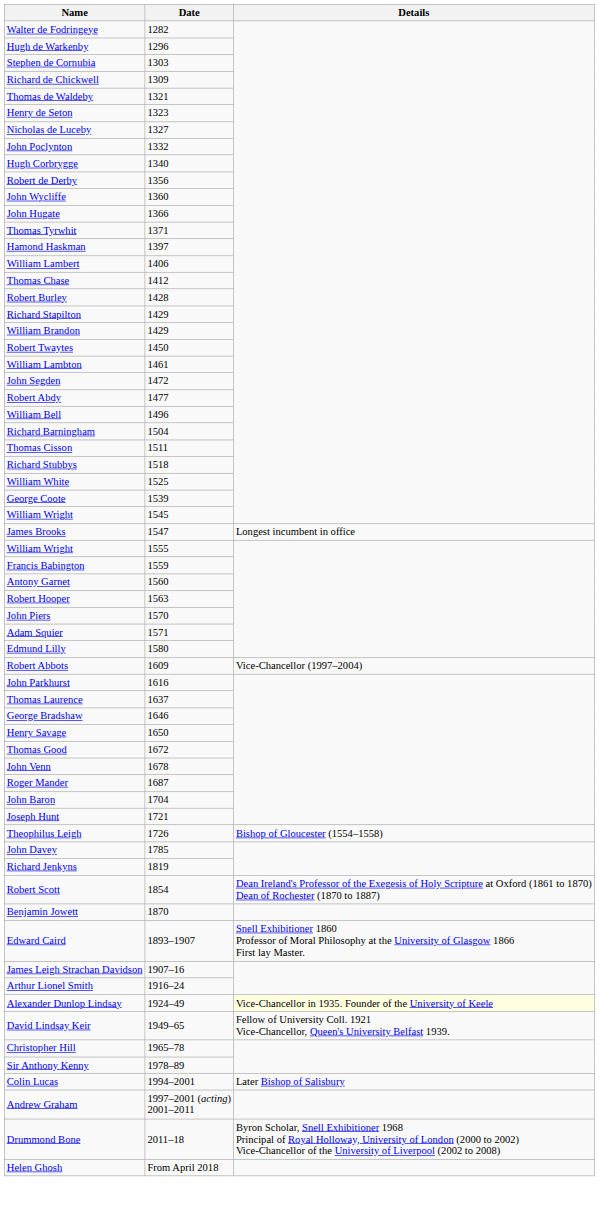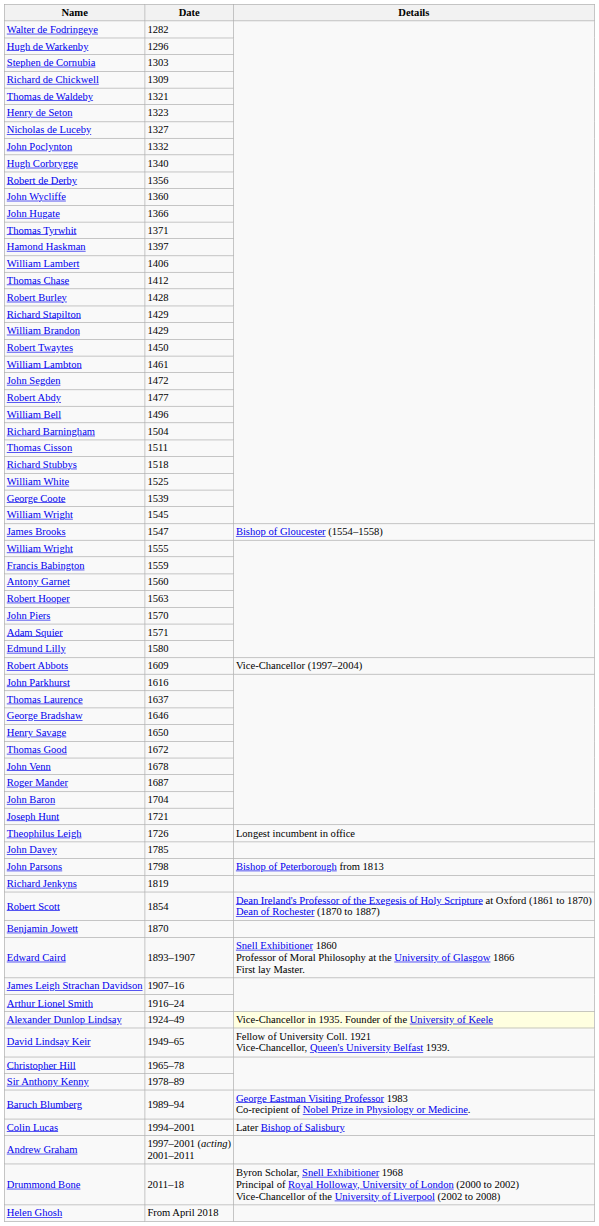 <table class="wikitable">
 <tr>
 <th>Name</th>
 <th>Date</th>
 <th>Details</th>
 </tr>
 <tr>
 <td><a href='#'>Walter de Fodringeye</a></td>
 <td>1282</td>
 </tr>
 <tr>
 <td><a href='#'>Hugh de Warkenby</a></td>
 <td>1296</td>
 </tr>
 <tr>
 <td><a href='#'>Stephen de Cornubia</a></td>
 <td>1303</td>
 </tr>
 <tr>
 <td><a href='#'>Richard de Chickwell</a></td>
 <td>1309</td>
 </tr>
 <tr>
 <td><a href='#'>Thomas de Waldeby</a></td>
 <td>1321</td>
 </tr>
 <tr>
 <td><a href='#'>Henry de Seton</a></td>
 <td>1323</td>
 </tr>
 <tr>
 <td><a href='#'>Nicholas de Luceby</a></td>
 <td>1327</td>
 </tr>
 <tr>
 <td><a href='#'>John Poclynton</a></td>
 <td>1332</td>
 </tr>
 <tr>
 <td><a href='#'>Hugh Corbrygge</a></td>
 <td>1340</td>
 </tr>
 <tr>
 <td><a href='#'>Robert de Derby</a></td>
 <td>1356</td>
 </tr>
 <tr>
 <td><a href='#'>John Wycliffe</a></td>
 <td>1360</td>
 </tr>
 <tr>
 <td><a href='#'>John Hugate</a></td>
 <td>1366</td>
 </tr>
 <tr>
 <td><a href='#'>Thomas Tyrwhit</a></td>
 <td>1371</td>
 </tr>
 <tr>
 <td><a href='#'>Hamond Haskman</a></td>
 <td>1397</td>
 </tr>
 <tr>
 <td><a href='#'>William Lambert</a></td>
 <td>1406</td>
 </tr>
 <tr>
 <td><a href='#'>Thomas Chase</a></td>
 <td>1412</td>
 </tr>
 <tr>
 <td><a href='#'>Robert Burley</a></td>
 <td>1428</td>
 </tr>
 <tr>
 <td><a href='#'>Richard Stapilton</a></td>
 <td>1429</td>
 </tr>
 <tr>
 <td><a href='#'>William Brandon</a></td>
 <td>1429</td>
 </tr>
 <tr>
 <td><a href='#'>Robert Twaytes</a></td>
 <td>1450</td>
 </tr>
 <tr>
 <td><a href='#'>William Lambton</a></td>
 <td>1461</td>
 </tr>
 <tr>
 <td><a href='#'>John Segden</a></td>
 <td>1472</td>
 </tr>
 <tr>
 <td><a href='#'>Robert Abdy</a></td>
 <td>1477</td>
 </tr>
 <tr>
 <td><a href='#'>William Bell</a></td>
 <td>1496</td>
 </tr>
 <tr>
 <td><a href='#'>Richard Barningham</a></td>
 <td>1504</td>
 </tr>
 <tr>
 <td><a href='#'>Thomas Cisson</a></td>
 <td>1511</td>
 </tr>
 <tr>
 <td><a href='#'>Richard Stubbys</a></td>
 <td>1518</td>
 </tr>
 <tr>
 <td><a href='#'>William White</a></td>
 <td>1525</td>
 </tr>
 <tr>
 <td><a href='#'>George Coote</a></td>
 <td>1539</td>
 </tr>
 <tr>
 <td><a href='#'>William Wright</a></td>
 <td>1545</td>
 </tr>
 <tr>
 <td><a href='#'>James Brooks</a></td>
 <td>1547</td>
-<td>Longest incumbent in office</td>
+<td><a href='#'>Bishop of Gloucester</a> (1554–1558)</td>
 </tr>
 <tr>
 <td><a href='#'>William Wright</a></td>
 <td>1555</td>
 </tr>
 <tr>
 <td><a href='#'>Francis Babington</a></td>
 <td>1559</td>
 </tr>
 <tr>
 <td><a href='#'>Antony Garnet</a></td>
 <td>1560</td>
 </tr>
 <tr>
 <td><a href='#'>Robert Hooper</a></td>
 <td>1563</td>
 </tr>
 <tr>
 <td><a href='#'>John Piers</a></td>
 <td>1570</td>
 </tr>
 <tr>
 <td><a href='#'>Adam Squier</a></td>
 <td>1571</td>
 </tr>
 <tr>
 <td><a href='#'>Edmund Lilly</a></td>
 <td>1580</td>
 </tr>
 <tr>
 <td><a href='#'>Robert Abbots</a></td>
 <td>1609</td>
 <td>Vice-Chancellor (1997–2004)</td>
 </tr>
 <tr>
 <td><a href='#'>John Parkhurst</a></td>
 <td>1616</td>
 </tr>
 <tr>
 <td><a href='#'>Thomas Laurence</a></td>
 <td>1637</td>
 </tr>
 <tr>
 <td><a href='#'>George Bradshaw</a></td>
 <td>1646</td>
 </tr>
 <tr>
 <td><a href='#'>Henry Savage</a></td>
 <td>1650</td>
 </tr>
 <tr>
 <td><a href='#'>Thomas Good</a></td>
 <td>1672</td>
 </tr>
 <tr>
 <td><a href='#'>John Venn</a></td>
 <td>1678</td>
 </tr>
 <tr>
 <td><a href='#'>Roger Mander</a></td>
 <td>1687</td>
 </tr>
 <tr>
 <td><a href='#'>John Baron</a></td>
 <td>1704</td>
 </tr>
 <tr>
 <td><a href='#'>Joseph Hunt</a></td>
 <td>1721</td>
 </tr>
 <tr>
 <td><a href='#'>Theophilus Leigh</a></td>
 <td>1726</td>
-<td><a href='#'>Bishop of Gloucester</a> (1554–1558)</td>
+<td>Longest incumbent in office</td>
 </tr>
 <tr>
 <td><a href='#'>John Davey</a></td>
 <td>1785</td>
+</tr>
+<tr>
+<td><a href='#'>John Parsons</a></td>
+<td>1798</td>
+<td><a href='#'>Bishop of Peterborough</a> from 1813</td>
 </tr>
 <tr>
 <td><a href='#'>Richard Jenkyns</a></td>
 <td>1819</td>
 </tr>
 <tr>
 <td><a href='#'>Robert Scott</a></td>
 <td>1854</td>
 <td><a href='#'>Dean Ireland's Professor of the Exegesis of Holy Scripture</a> at Oxford (1861 to 1870)<br> <a href='#'>Dean of Rochester</a> (1870 to 1887)</td>
 </tr>
 <tr>
 <td><a href='#'>Benjamin Jowett</a></td>
 <td>1870</td>
 </tr>
 <tr>
 <td><a href='#'>Edward Caird</a></td>
 <td>1893–1907</td>
 <td><a href='#'>Snell Exhibitioner</a> 1860<br>Professor of Moral Philosophy at the <a href='#'>University of Glasgow</a> 1866<br>First lay Master.</td>
 </tr>
 <tr>
 <td><a href='#'>James Leigh Strachan Davidson</a></td>
 <td>1907–16 </td>
 </tr>
 <tr>
 <td><a href='#'>Arthur Lionel Smith</a></td>
 <td>1916–24</td>
 </tr>
 <tr>
 <td><a href='#'>Alexander Dunlop Lindsay</a></td>
 <td>1924–49</td>
 <td style="background: lightyellow;">Vice-Chancellor in 1935. Founder of the <a href='#'>University of Keele</a></td>
 </tr>
 <tr>
 <td><a href='#'>David Lindsay Keir</a></td>
 <td>1949–65</td>
 <td>Fellow of University Coll. 1921<br>Vice-Chancellor, <a href='#'>Queen's University Belfast</a> 1939.</td>
 </tr>
 <tr>
 <td><a href='#'>Christopher Hill</a></td>
 <td>1965–78</td>
 </tr>
 <tr>
 <td><a href='#'>Sir Anthony Kenny</a></td>
 <td>1978–89</td>
 </tr>
 <tr>
+<td><a href='#'>Baruch Blumberg</a></td>
+<td>1989–94</td>
+<td><a href='#'>George Eastman Visiting Professor</a> 1983<br>Co-recipient of <a href='#'>Nobel Prize in Physiology or Medicine</a>.</td>
+</tr>
+<tr>
 <td><a href='#'>Colin Lucas</a></td>
 <td>1994–2001</td>
 <td>Later <a href='#'>Bishop of Salisbury</a></td>
 </tr>
 <tr>
 <td><a href='#'>Andrew Graham</a></td>
 <td>1997–2001 (<em>acting</em>)<br>2001–2011</td>
 </tr>
 <tr>
 <td><a href='#'>Drummond Bone</a></td>
 <td>2011–18</td>
 <td>Byron Scholar, <a href='#'>Snell Exhibitioner</a> 1968<br>Principal of <a href='#'>Royal Holloway, University of London</a> (2000 to 2002)<br>Vice-Chancellor of the <a href='#'>University of Liverpool</a> (2002 to 2008)</td>
 </tr>
 <tr>
 <td><a href='#'>Helen Ghosh</a></td>
 <td>From April 2018</td>
 </tr>
 </table>
